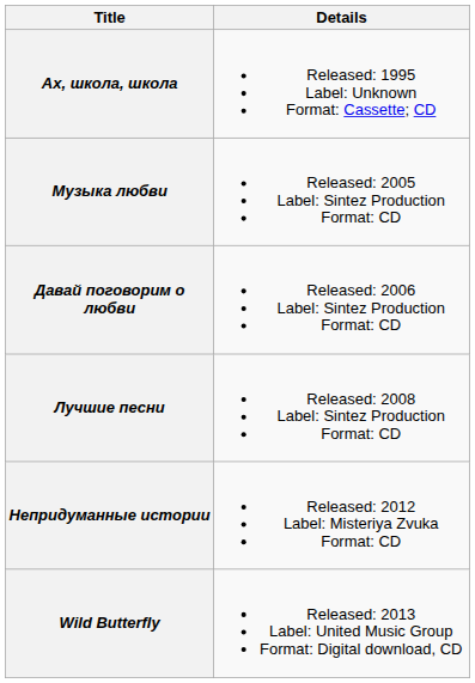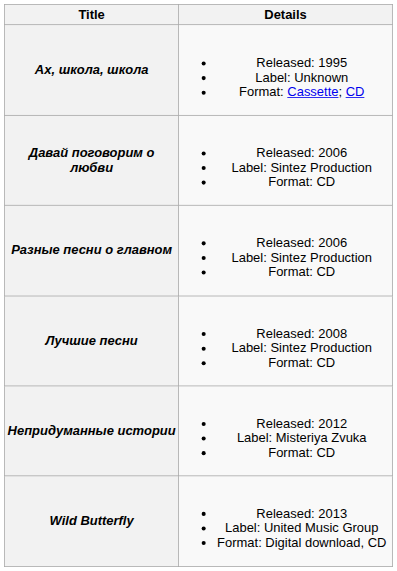 <table class="wikitable plainrowheaders" style="text-align:center;">
 <tr>
 <th scope="col" style="width:13em;">Title</th>
 <th scope="col" style="width:16em;">Details</th>
 </tr>
 <tr>
 <th scope="row"><em>Ах, школа, школа</em></th>
 <td><br><ul><li>Released: 1995</li><li>Label: Unknown</li><li>Format: <a href='#'>Cassette</a>; <a href='#'>CD</a></li></ul></td>
 </tr>
 <tr>
-<th scope="row"><em>Музыка любви</em></th>
-<td><br><ul><li>Released: 2005</li><li>Label: Sintez Production</li><li>Format: CD</li></ul></td>
+<th scope="row"><em>Давай поговорим о любви</em></th>
+<td><br><ul><li>Released: 2006</li><li>Label: Sintez Production</li><li>Format: CD</li></ul></td>
 </tr>
 <tr>
-<th scope="row"><em>Давай поговорим о любви</em></th>
+<th scope="row"><em>Разные песни о главном</em></th>
 <td><br><ul><li>Released: 2006</li><li>Label: Sintez Production</li><li>Format: CD</li></ul></td>
 </tr>
 <tr>
 <th scope="row"><em>Лучшие песни</em></th>
 <td><br><ul><li>Released: 2008</li><li>Label: Sintez Production</li><li>Format: CD</li></ul></td>
 </tr>
 <tr>
 <th scope="row"><em>Непридуманные истории</em></th>
 <td><br><ul><li>Released: 2012</li><li>Label: Misteriya Zvuka</li><li>Format: CD</li></ul></td>
 </tr>
 <tr>
 <th scope="row"><em>Wild Butterfly</em></th>
 <td><br><ul><li>Released: 2013</li><li>Label: United Music Group</li><li>Format: Digital download, CD</li></ul></td>
 </tr>
 </table>
